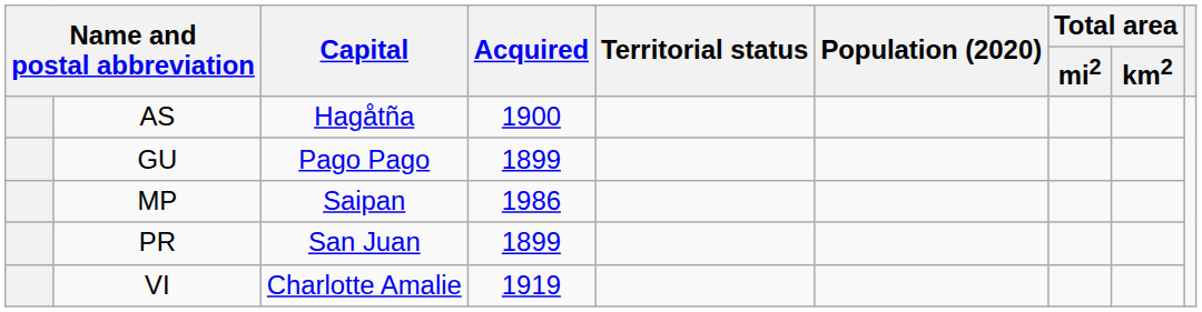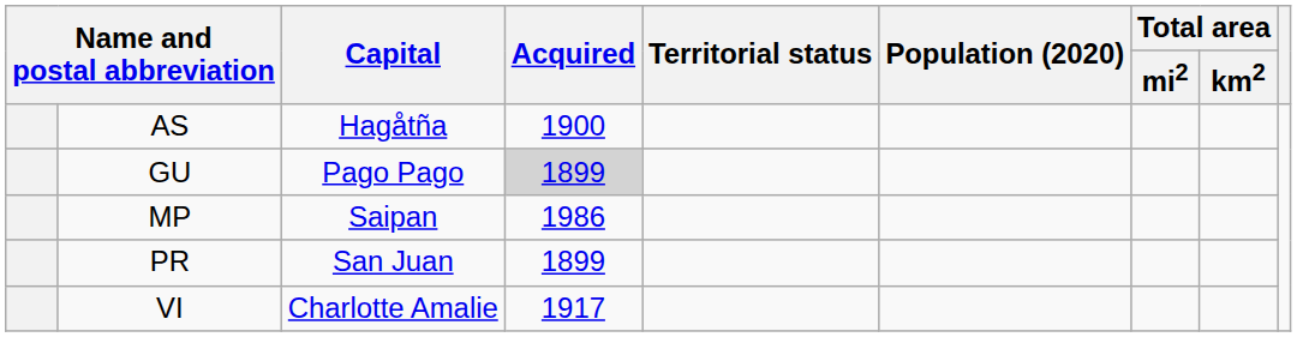 <table class="wikitable sortable plainrowheaders" style="text-align: center;">
 <tr>
 <th scope="col" colspan=2 rowspan=2>Name and<br><a href='#'>postal abbreviation</a></th>
 <th scope="col" rowspan=2><a href='#'>Capital</a></th>
 <th scope="col" rowspan=2><a href='#'>Acquired</a><br></th>
 <th scope="col" rowspan=2>Territorial status</th>
 <th scope="col" rowspan=2>Population (2020)<br></th>
 <th scope="col" colspan=2>Total area</th>
 <th scope="col" rowspan=2><a href='#'></a></th>
 </tr>
 <tr>
 <th scope="col">mi<sup>2</sup></th>
 <th scope="col">km<sup>2</sup></th>
 </tr>
 <tr>
 <th scope="row"></th>
 <td>AS</td>
 <td><a href='#'>Hagåtña</a></td>
 <td><a href='#'>1900</a></td>
 <td></td>
 <td></td>
 <td></td>
 <td></td>
 </tr>
 <tr>
 <th scope="row"></th>
 <td>GU</td>
 <td><a href='#'>Pago Pago</a></td>
-<td><a href='#'>1899</a></td>
+<td style="background: lightgrey;"><a href='#'>1899</a></td>
 <td></td>
 <td></td>
 <td></td>
 <td></td>
 </tr>
 <tr>
 <th scope="row"></th>
 <td>MP</td>
 <td><a href='#'>Saipan</a></td>
 <td><a href='#'>1986</a></td>
 <td></td>
 <td></td>
 <td></td>
 <td></td>
 </tr>
 <tr>
 <th scope="row"></th>
 <td>PR</td>
 <td><a href='#'>San Juan</a></td>
 <td><a href='#'>1899</a></td>
 <td></td>
 <td></td>
 <td></td>
 <td></td>
 </tr>
 <tr>
 <th scope="row"></th>
 <td>VI</td>
 <td><a href='#'>Charlotte Amalie</a></td>
-<td><a href='#'>1919</a></td>
+<td><a href='#'>1917</a></td>
 <td></td>
 <td></td>
 <td></td>
 <td></td>
 </tr>
 </table>
